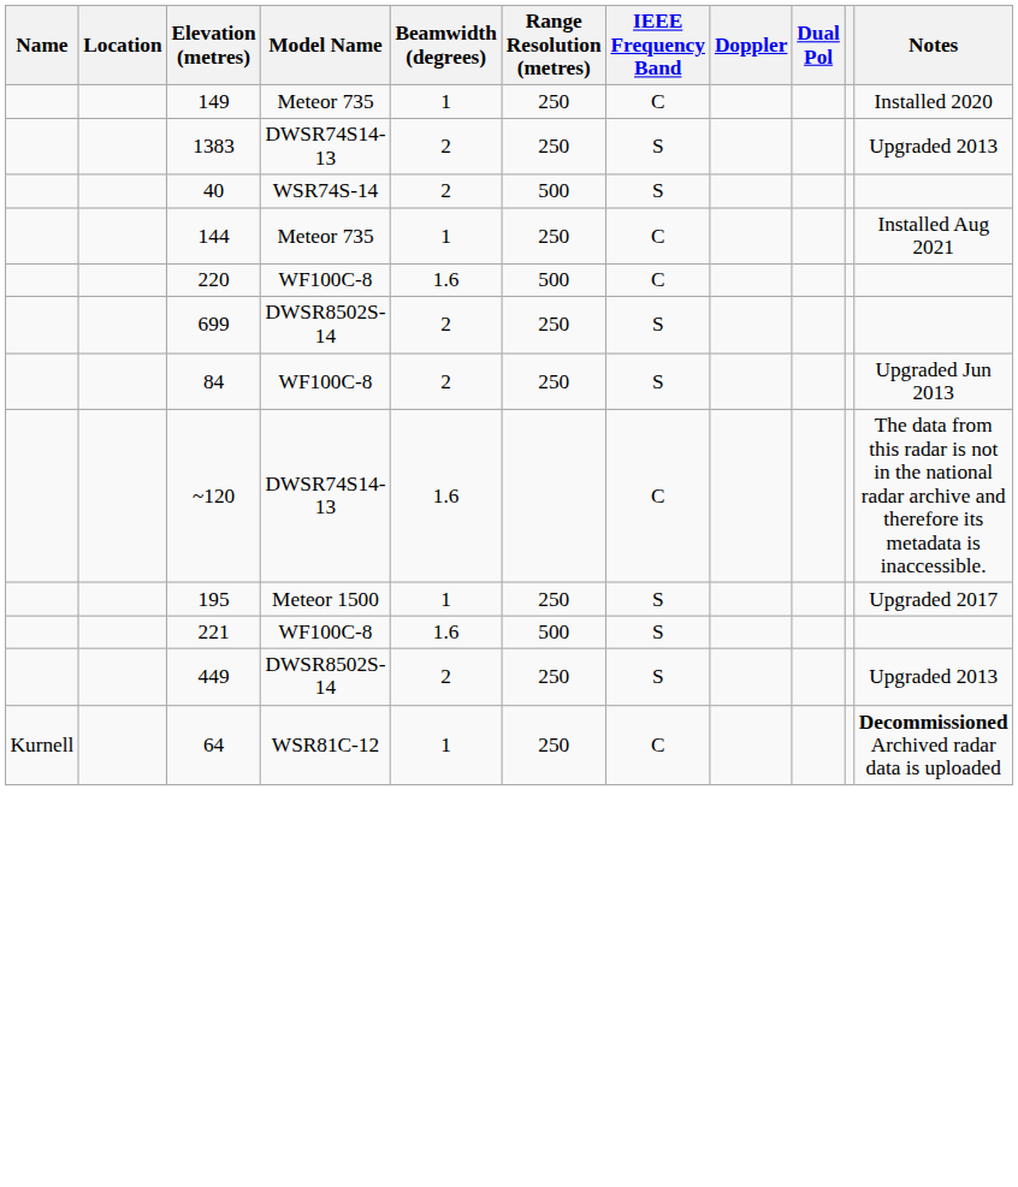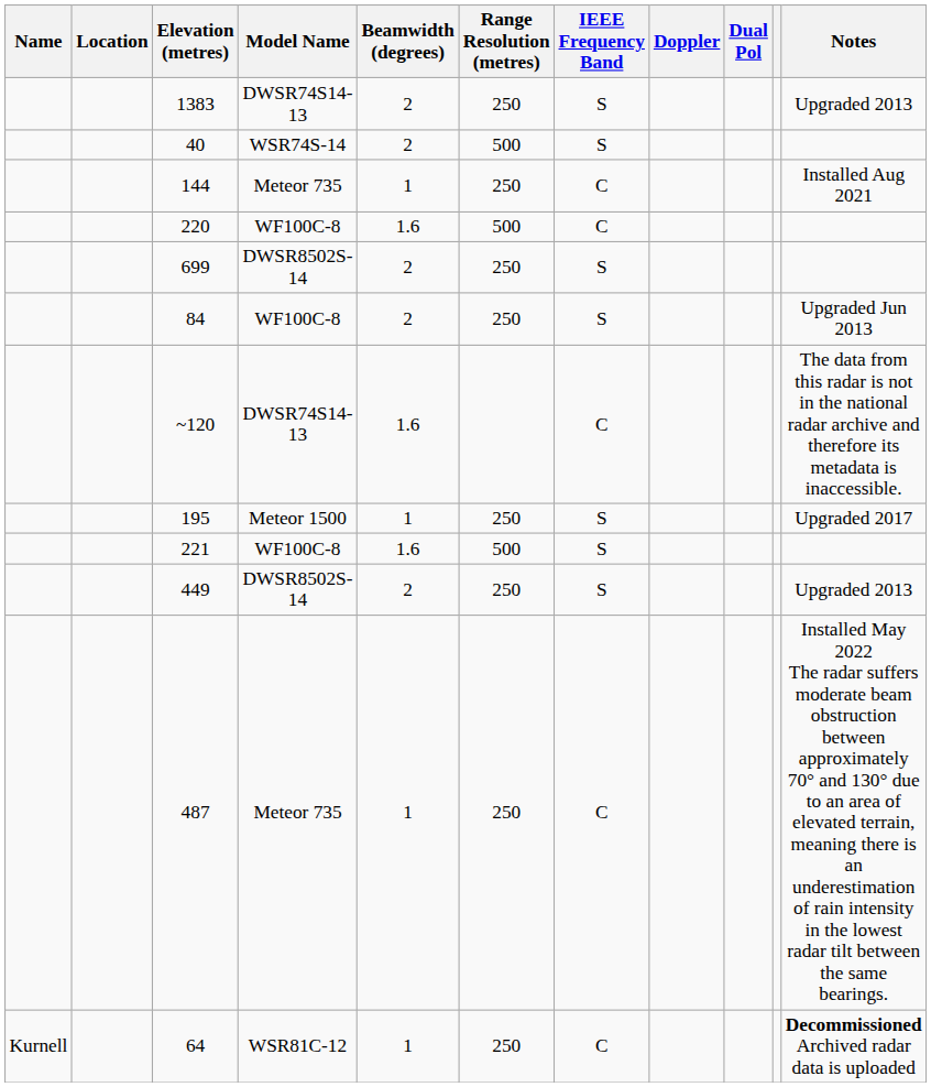 <table class="wikitable sortable" style="text-align:center">
 <tr>
 <th>Name</th>
 <th>Location</th>
 <th>Elevation (metres)</th>
 <th>Model Name</th>
 <th>Beamwidth (degrees)</th>
 <th>Range Resolution (metres)</th>
 <th><a href='#'>IEEE Frequency Band</a></th>
 <th><a href='#'>Doppler</a></th>
 <th><a href='#'>Dual Pol</a></th>
 <th></th>
 <th>Notes</th>
-</tr>
-<tr>
-<td></td>
-<td></td>
-<td>149</td>
-<td>Meteor 735</td>
-<td>1</td>
-<td>250</td>
-<td>C</td>
-<td></td>
-<td></td>
-<td></td>
-<td>Installed 2020</td>
 </tr>
 <tr>
 <td></td>
 <td></td>
 <td>1383</td>
 <td>DWSR74S14-13</td>
 <td>2</td>
 <td>250</td>
 <td>S</td>
 <td></td>
 <td></td>
 <td></td>
 <td>Upgraded 2013</td>
 </tr>
 <tr>
 <td></td>
 <td></td>
 <td>40</td>
 <td>WSR74S-14</td>
 <td>2</td>
 <td>500</td>
 <td>S</td>
 <td></td>
 <td></td>
 <td></td>
 <td></td>
 </tr>
 <tr>
 <td></td>
 <td></td>
 <td>144</td>
 <td>Meteor 735</td>
 <td>1</td>
 <td>250</td>
 <td>C</td>
 <td></td>
 <td></td>
 <td></td>
 <td>Installed Aug 2021</td>
 </tr>
 <tr>
 <td></td>
 <td></td>
 <td>220</td>
 <td>WF100C-8</td>
 <td>1.6</td>
 <td>500</td>
 <td>C</td>
 <td></td>
 <td></td>
 <td></td>
 <td></td>
 </tr>
 <tr>
 <td></td>
 <td></td>
 <td>699</td>
 <td>DWSR8502S-14</td>
 <td>2</td>
 <td>250</td>
 <td>S</td>
 <td></td>
 <td></td>
 <td></td>
 <td></td>
 </tr>
 <tr>
 <td></td>
 <td></td>
 <td>84</td>
 <td>WF100C-8</td>
 <td>2</td>
 <td>250</td>
 <td>S</td>
 <td></td>
 <td></td>
 <td></td>
 <td>Upgraded Jun 2013</td>
 </tr>
 <tr>
 <td></td>
 <td></td>
 <td>~120</td>
 <td>DWSR74S14-13</td>
 <td>1.6</td>
 <td></td>
 <td>C</td>
 <td></td>
 <td></td>
 <td></td>
 <td>The data from this radar is not in the national radar archive and therefore its metadata is inaccessible.</td>
 </tr>
 <tr>
 <td></td>
 <td></td>
 <td>195</td>
 <td>Meteor 1500</td>
 <td>1</td>
 <td>250</td>
 <td>S</td>
 <td></td>
 <td></td>
 <td></td>
 <td>Upgraded 2017</td>
 </tr>
 <tr>
 <td></td>
 <td></td>
 <td>221</td>
 <td>WF100C-8</td>
 <td>1.6</td>
 <td>500</td>
 <td>S</td>
 <td></td>
 <td></td>
 <td></td>
 <td></td>
 </tr>
 <tr>
 <td></td>
 <td></td>
 <td>449</td>
 <td>DWSR8502S-14</td>
 <td>2</td>
 <td>250</td>
 <td>S</td>
 <td></td>
 <td></td>
 <td></td>
 <td>Upgraded 2013</td>
 </tr>
 <tr>
+<td></td>
+<td></td>
+<td>487</td>
+<td>Meteor 735</td>
+<td>1</td>
+<td>250</td>
+<td>C</td>
+<td></td>
+<td></td>
+<td></td>
+<td>Installed May 2022<br>The radar suffers moderate beam obstruction between approximately 70° and 130° due to an area of elevated terrain, meaning there is an underestimation of rain intensity in the lowest radar tilt between the same bearings.</td>
+</tr>
+<tr>
 <td>Kurnell</td>
 <td></td>
 <td>64</td>
 <td>WSR81C-12</td>
 <td>1</td>
 <td>250</td>
 <td>C</td>
 <td></td>
 <td></td>
 <td></td>
 <td><strong>Decommissioned</strong><br>Archived radar data is uploaded </td>
 </tr>
 </table>
